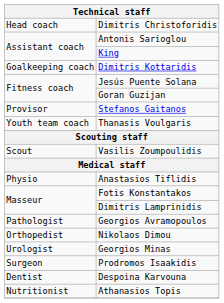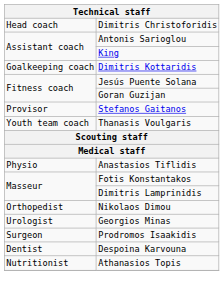 <table class="wikitable" style="text-align: center">
 <tr>
 <th colspan="2">Technical staff</th>
 </tr>
 <tr>
 <td align=left>Head coach</td>
 <td align=left> Dimitris Christoforidis</td>
 </tr>
 <tr>
 <td align=left rowspan=2>Assistant coach</td>
 <td align=left> Antonis Sarioglou</td>
 </tr>
 <tr>
 <td align=left> <a href='#'>King</a></td>
 </tr>
 <tr>
 <td align=left rowspan=1>Goalkeeping coach</td>
 <td align=left> <a href='#'>Dimitris Kottaridis</a></td>
 </tr>
 <tr>
 <td align=left rowspan=2>Fitness coach</td>
 <td align=left> Jesús Puente Solana</td>
 </tr>
 <tr>
 <td align=left> Goran Guzijan</td>
 </tr>
 <tr>
 <td align=left>Provisor</td>
 <td align=left> <a href='#'>Stefanos Gaitanos</a></td>
 </tr>
 <tr>
 <td align=left>Youth team coach</td>
 <td align=left> Thanasis Voulgaris</td>
 </tr>
 <tr>
 <th colspan="2">Scouting staff</th>
 </tr>
 <tr>
-<td align=left rowspan=1>Scout</td>
-<td align=left> Vasilis Zoumpoulidis</td>
-</tr>
-<tr>
 <th colspan="2">Medical staff</th>
 </tr>
 <tr>
 <td align=left rowspan=1>Physio</td>
 <td align=left> Anastasios Tiflidis</td>
 </tr>
 <tr>
 <td align=left rowspan=2>Masseur</td>
 <td align=left> Fotis Konstantakos</td>
 </tr>
 <tr>
 <td align=left> Dimitris Lamprinidis</td>
-</tr>
-<tr>
-<td align=left rowspan=1>Pathologist</td>
-<td align=left> Georgios Avramopoulos</td>
 </tr>
 <tr>
 <td align=left>Orthopedist</td>
 <td align=left> Nikolaos Dimou</td>
 </tr>
 <tr>
 <td align=left rowspan=1>Urologist</td>
 <td align=left> Georgios Minas</td>
 </tr>
 <tr>
 <td align=left rowspan=1>Surgeon</td>
 <td align=left> Prodromos Isaakidis</td>
 </tr>
 <tr>
 <td align=left rowspan=1>Dentist</td>
 <td align=left> Despοina Karvouna</td>
 </tr>
 <tr>
 <td align=left rowspan=1>Νutritionist</td>
 <td align=left> Athanasios Topis</td>
 </tr>
 <tr>
 </tr>
 </table>
